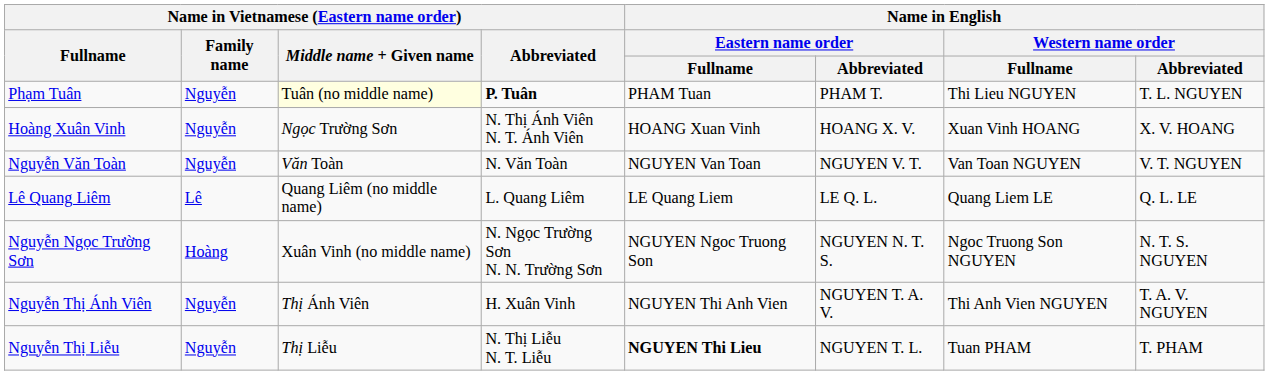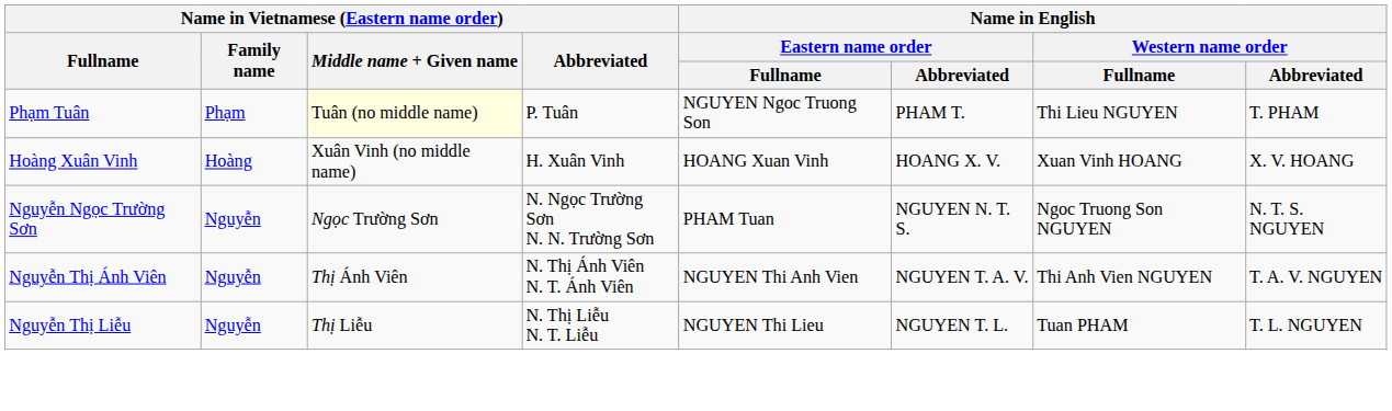 <table class="wikitable">
 <tr>
 <th colspan="4">Name in Vietnamese (<a href='#'>Eastern name order</a>)</th>
 <th colspan="4">Name in English</th>
 </tr>
 <tr>
 <th rowspan="2">Fullname</th>
 <th rowspan="2">Family name</th>
 <th rowspan="2"><em>Middle name</em> + Given name</th>
 <th rowspan="2">Abbreviated</th>
 <th colspan="2"><a href='#'>Eastern name order</a></th>
 <th colspan="2"><a href='#'>Western name order</a></th>
 </tr>
 <tr>
 <th>Fullname</th>
 <th>Abbreviated</th>
 <th>Fullname</th>
 <th>Abbreviated</th>
 </tr>
 <tr>
 <td><a href='#'>Phạm Tuân</a></td>
-<td><a href='#'>Nguyễn</a></td>
+<td><a href='#'>Phạm</a></td>
 <td style="background: lightyellow;">Tuân (no middle name)</td>
-<td><strong>P. Tuân</strong></td>
-<td>PHAM Tuan</td>
+<td>P. Tuân</td>
+<td>NGUYEN Ngoc Truong Son</td>
 <td>PHAM T.</td>
 <td>Thi Lieu NGUYEN</td>
-<td>T. L. NGUYEN</td>
+<td>T. PHAM</td>
 </tr>
 <tr>
 <td><a href='#'>Hoàng Xuân Vinh</a></td>
-<td><a href='#'>Nguyễn</a></td>
-<td><em>Ngọc</em> Trường Sơn</td>
-<td>N. Thị Ánh Viên<br>N. T. Ánh Viên</td>
+<td><a href='#'>Hoàng</a></td>
+<td>Xuân Vinh (no middle name)</td>
+<td>H. Xuân Vinh</td>
 <td>HOANG Xuan Vinh</td>
 <td>HOANG X. V.</td>
 <td>Xuan Vinh HOANG</td>
 <td>X. V. HOANG</td>
 </tr>
 <tr>
-<td><a href='#'>Nguyễn Văn Toàn</a></td>
+<td><a href='#'>Nguyễn Ngọc Trường Sơn</a></td>
 <td><a href='#'>Nguyễn</a></td>
-<td><em>Văn</em> Toàn</td>
-<td>N. Văn Toàn</td>
-<td>NGUYEN Van Toan</td>
-<td>NGUYEN V. T.</td>
-<td>Van Toan NGUYEN</td>
-<td>V. T. NGUYEN</td>
-</tr>
-<tr>
-<td><a href='#'>Lê Quang Liêm</a></td>
-<td><a href='#'>Lê</a></td>
-<td>Quang Liêm (no middle name)</td>
-<td>L. Quang Liêm</td>
-<td>LE Quang Liem</td>
-<td>LE Q. L.</td>
-<td>Quang Liem LE</td>
-<td>Q. L. LE</td>
-</tr>
-<tr>
-<td><a href='#'>Nguyễn Ngọc Trường Sơn</a></td>
-<td><a href='#'>Hoàng</a></td>
-<td>Xuân Vinh (no middle name)</td>
+<td><em>Ngọc</em> Trường Sơn</td>
 <td>N. Ngọc Trường Sơn<br>N. N. Trường Sơn</td>
-<td>NGUYEN Ngoc Truong Son</td>
+<td>PHAM Tuan</td>
 <td>NGUYEN N. T. S.</td>
 <td>Ngoc Truong Son NGUYEN</td>
 <td>N. T. S. NGUYEN</td>
 </tr>
 <tr>
 <td><a href='#'>Nguyễn Thị Ánh Viên</a></td>
 <td><a href='#'>Nguyễn</a></td>
 <td><em>Thị</em> Ánh Viên</td>
-<td>H. Xuân Vinh</td>
+<td>N. Thị Ánh Viên<br>N. T. Ánh Viên</td>
 <td>NGUYEN Thi Anh Vien</td>
 <td>NGUYEN T. A. V.</td>
 <td>Thi Anh Vien NGUYEN</td>
 <td>T. A. V. NGUYEN</td>
 </tr>
 <tr>
 <td><a href='#'>Nguyễn Thị Liễu</a></td>
 <td><a href='#'>Nguyễn</a></td>
 <td><em>Thị</em> Liễu</td>
 <td>N. Thị Liễu<br>N. T. Liễu</td>
-<td><strong>NGUYEN Thi Lieu</strong></td>
+<td>NGUYEN Thi Lieu</td>
 <td>NGUYEN T. L.</td>
 <td>Tuan PHAM</td>
-<td>T. PHAM</td>
+<td>T. L. NGUYEN</td>
 </tr>
 </table>
